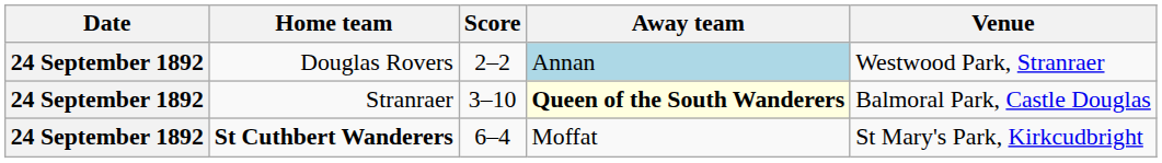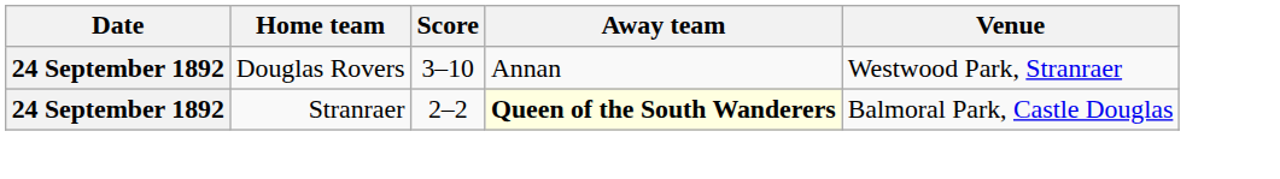 <table class="wikitable football-result-list" style="max-width: 80em; text-align: center">
 <tr>
 <th scope="col">Date</th>
 <th scope="col">Home team</th>
 <th scope="col">Score</th>
 <th scope="col">Away team</th>
 <th scope="col">Venue</th>
 </tr>
 <tr>
 <th scope="row">24 September 1892</th>
 <td align=right>Douglas Rovers</td>
-<td>2–2</td>
-<td align=left style="background: lightblue;">Annan</td>
+<td>3–10</td>
+<td align=left>Annan</td>
 <td align=left>Westwood Park, <a href='#'>Stranraer</a></td>
 </tr>
 <tr>
 <th scope="row">24 September 1892</th>
 <td align=right>Stranraer</td>
-<td>3–10</td>
+<td>2–2</td>
 <td align=left style="background: lightyellow;"><strong>Queen of the South Wanderers</strong></td>
 <td align=left>Balmoral Park, <a href='#'>Castle Douglas</a></td>
 </tr>
-<tr>
-<th scope="row">24 September 1892</th>
-<td align=right><strong>St Cuthbert Wanderers</strong></td>
-<td>6–4</td>
-<td align=left>Moffat</td>
-<td align=left>St Mary's Park, <a href='#'>Kirkcudbright</a></td>
-</tr>
 </table>
